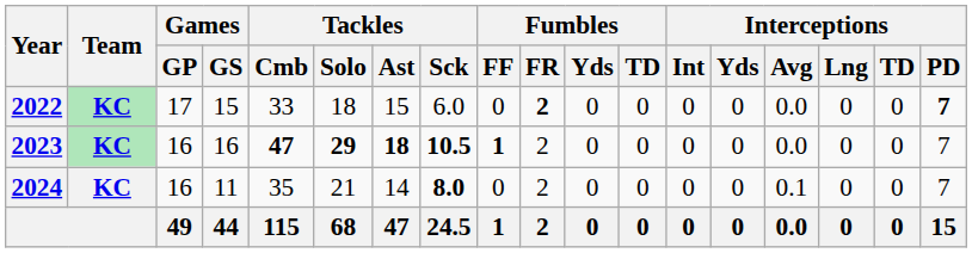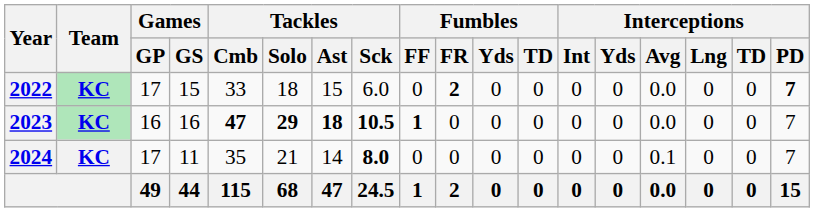 <table class="wikitable" style="text-align:center;">
 <tr>
 <th rowspan="2">Year</th>
 <th rowspan="2">Team</th>
 <th colspan="2">Games</th>
 <th colspan="4">Tackles</th>
 <th colspan="4">Fumbles</th>
 <th colspan="6">Interceptions</th>
 </tr>
 <tr>
 <th>GP</th>
 <th>GS</th>
 <th>Cmb</th>
 <th>Solo</th>
 <th>Ast</th>
 <th>Sck</th>
 <th>FF</th>
 <th>FR</th>
 <th>Yds</th>
 <th>TD</th>
 <th>Int</th>
 <th>Yds</th>
 <th>Avg</th>
 <th>Lng</th>
 <th>TD</th>
 <th>PD</th>
 </tr>
 <tr>
 <th><a href='#'>2022</a></th>
 <th style="background:#afe6ba; width:3em;"><a href='#'>KC</a></th>
 <td>17</td>
 <td>15</td>
 <td>33</td>
 <td>18</td>
 <td>15</td>
 <td>6.0</td>
 <td>0</td>
 <td><strong>2</strong></td>
 <td>0</td>
 <td>0</td>
 <td>0</td>
 <td>0</td>
 <td>0.0</td>
 <td>0</td>
 <td>0</td>
 <td><strong>7</strong></td>
 </tr>
 <tr>
 <th><a href='#'>2023</a></th>
 <th style="background:#afe6ba; width:3em;"><a href='#'>KC</a></th>
 <td>16</td>
 <td>16</td>
 <td><strong>47</strong></td>
 <td><strong>29</strong></td>
 <td><strong>18</strong></td>
 <td><strong>10.5</strong></td>
 <td><strong>1</strong></td>
-<td>2</td>
+<td>0</td>
 <td>0</td>
 <td>0</td>
 <td>0</td>
 <td>0</td>
 <td>0.0</td>
 <td>0</td>
 <td>0</td>
 <td>7</td>
 </tr>
 <tr>
 <th><a href='#'>2024</a></th>
 <th><a href='#'>KC</a></th>
-<td>16</td>
+<td>17</td>
 <td>11</td>
 <td>35</td>
 <td>21</td>
 <td>14</td>
 <td><strong>8.0</strong></td>
 <td>0</td>
-<td>2</td>
+<td>0</td>
 <td>0</td>
 <td>0</td>
 <td>0</td>
 <td>0</td>
 <td>0.1</td>
 <td>0</td>
 <td>0</td>
 <td>7</td>
 </tr>
 <tr>
 <th colspan="2"></th>
 <th>49</th>
 <th>44</th>
 <th>115</th>
 <th>68</th>
 <th>47</th>
 <th>24.5</th>
 <th>1</th>
 <th>2</th>
 <th>0</th>
 <th>0</th>
 <th>0</th>
 <th>0</th>
 <th>0.0</th>
 <th>0</th>
 <th>0</th>
 <th>15</th>
 </tr>
 </table>
